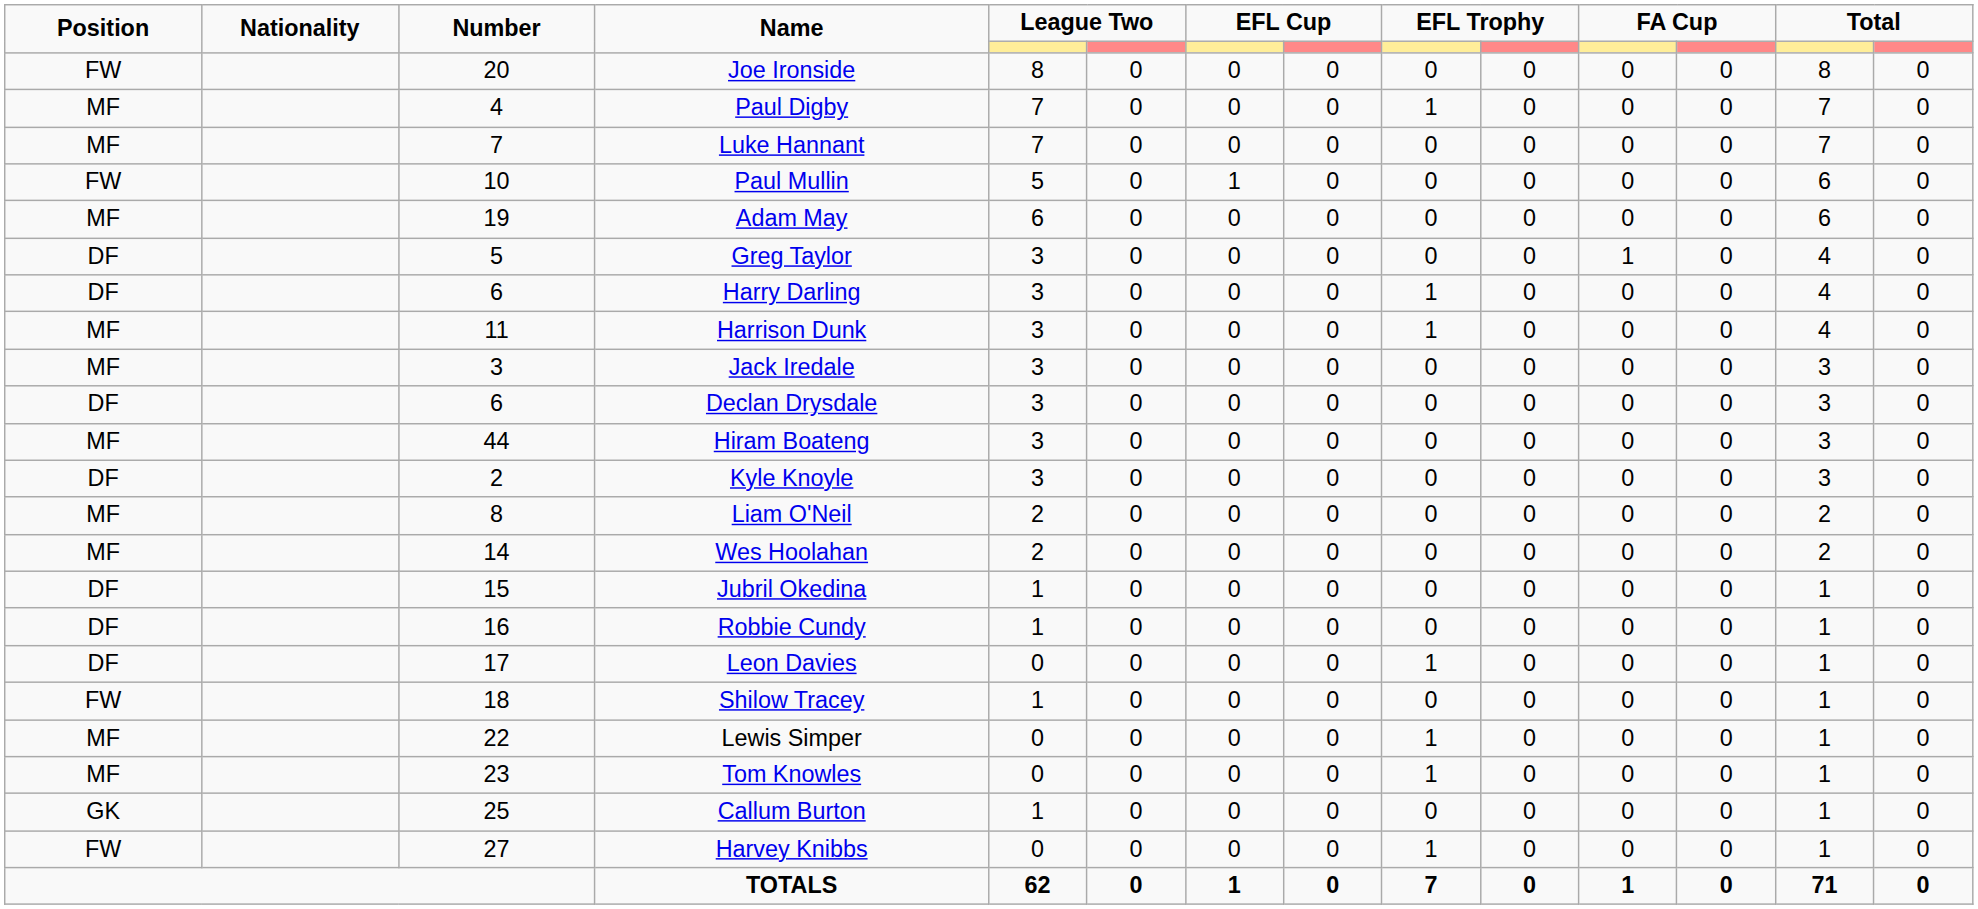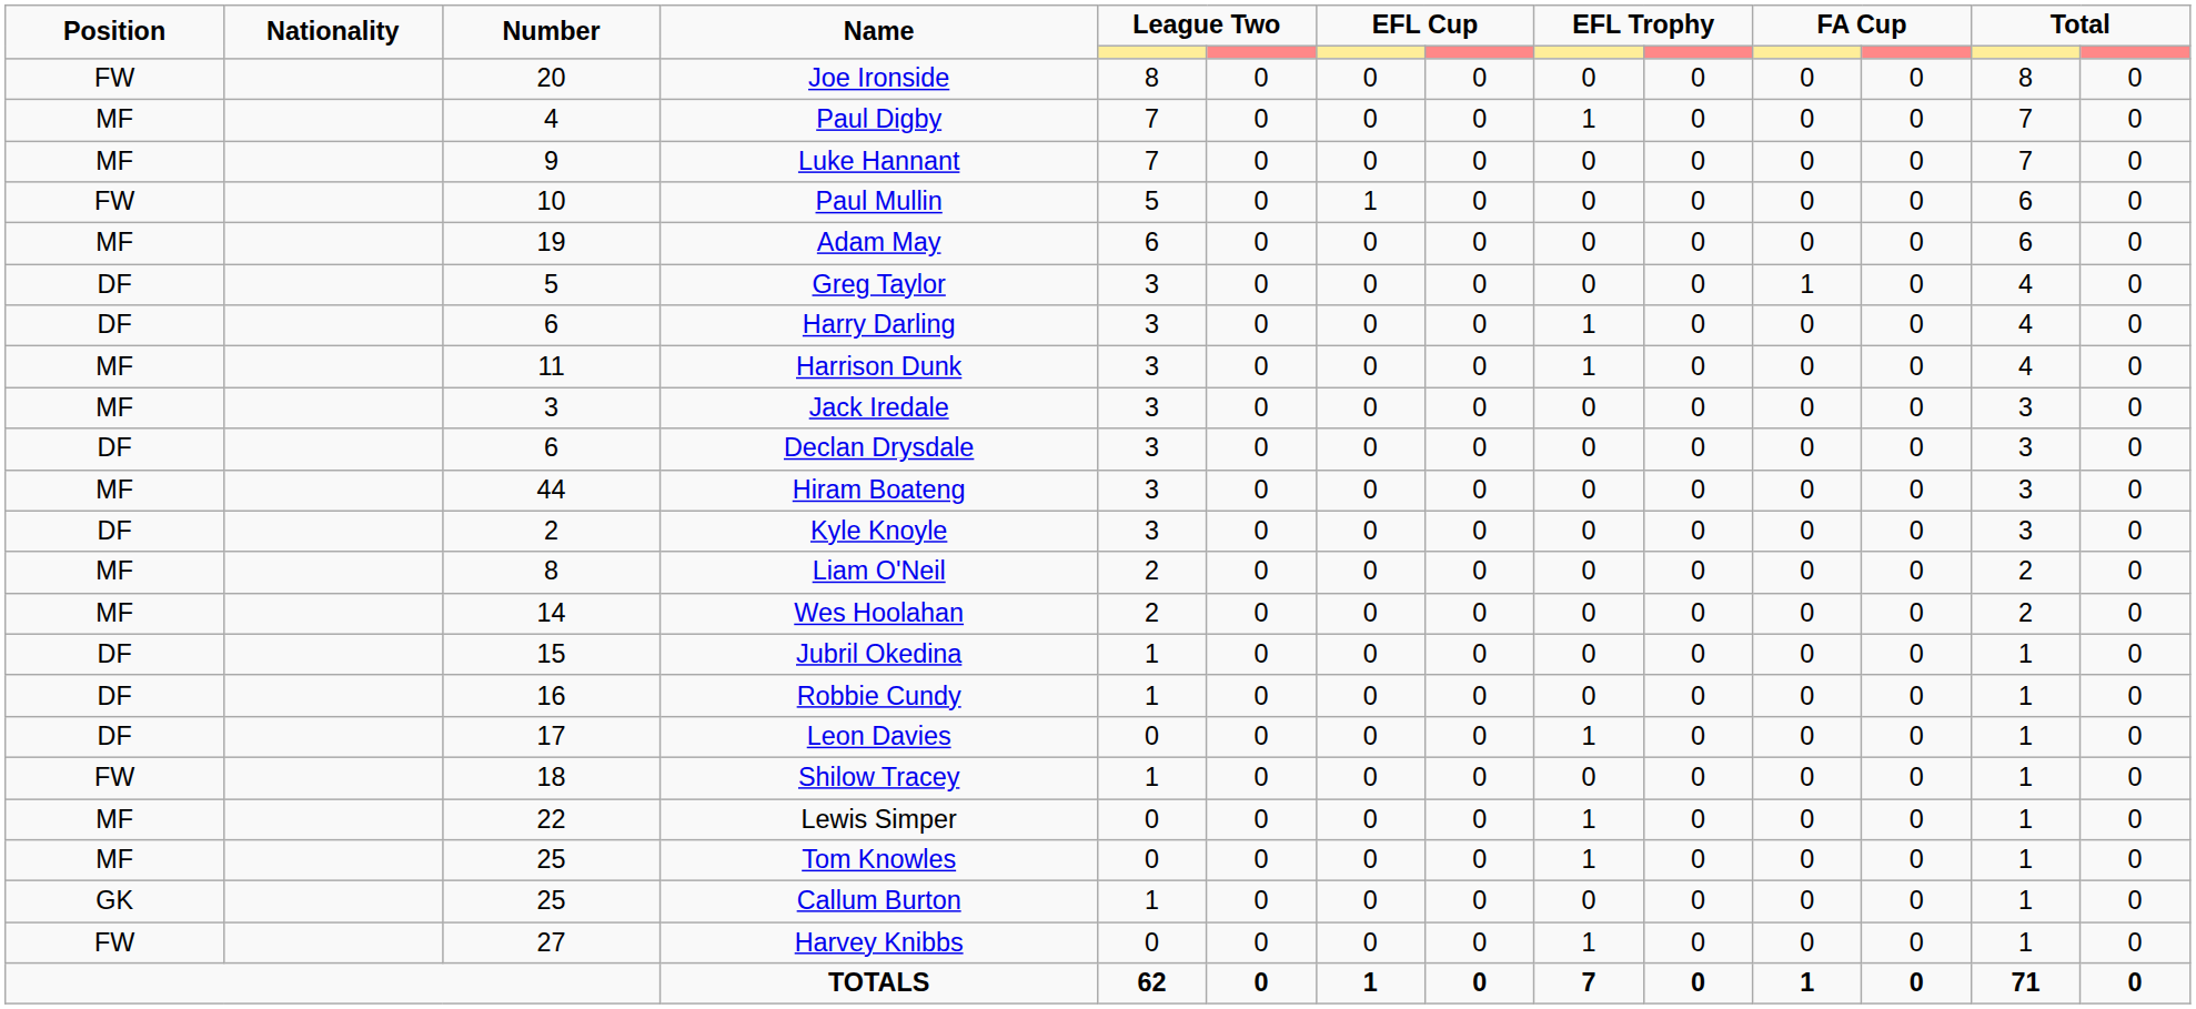 <table class="wikitable" style="font-size: 100%; text-align: center;">
 <tr>
 <td rowspan="2" width="10%" align="center"><strong>Position</strong></td>
 <td rowspan="2" width="10%" align="center"><strong>Nationality</strong></td>
 <td rowspan="2" width="10%" align="center"><strong>Number</strong></td>
 <td rowspan="2" width="20%" align="center"><strong>Name</strong></td>
 <td colspan="2" align="center"><strong>League Two</strong></td>
 <td colspan="2" align="center"><strong>EFL Cup</strong></td>
 <td colspan="2" align="center"><strong>EFL Trophy</strong></td>
 <td colspan="2" align="center"><strong>FA Cup</strong></td>
 <td colspan="2" align="center"><strong>Total</strong></td>
 </tr>
 <tr>
 <th width=60 style="background: #FFEE99"></th>
 <th width=60 style="background: #FF8888"></th>
 <th width=60 style="background: #FFEE99"></th>
 <th width=60 style="background: #FF8888"></th>
 <th width=60 style="background: #FFEE99"></th>
 <th width=60 style="background: #FF8888"></th>
 <th width=60 style="background: #FFEE99"></th>
 <th width=60 style="background: #FF8888"></th>
 <th width=60 style="background: #FFEE99"></th>
 <th width=60 style="background: #FF8888"></th>
 </tr>
 <tr>
 <td>FW</td>
 <td></td>
 <td>20</td>
 <td><a href='#'>Joe Ironside</a></td>
 <td>8</td>
 <td>0</td>
 <td>0</td>
 <td>0</td>
 <td>0</td>
 <td>0</td>
 <td>0</td>
 <td>0</td>
 <td>8</td>
 <td>0</td>
 </tr>
 <tr>
 <td>MF</td>
 <td></td>
 <td>4</td>
 <td><a href='#'>Paul Digby</a></td>
 <td>7</td>
 <td>0</td>
 <td>0</td>
 <td>0</td>
 <td>1</td>
 <td>0</td>
 <td>0</td>
 <td>0</td>
 <td>7</td>
 <td>0</td>
 </tr>
 <tr>
 <td>MF</td>
 <td></td>
-<td>7</td>
+<td>9</td>
 <td><a href='#'>Luke Hannant</a></td>
 <td>7</td>
 <td>0</td>
 <td>0</td>
 <td>0</td>
 <td>0</td>
 <td>0</td>
 <td>0</td>
 <td>0</td>
 <td>7</td>
 <td>0</td>
 </tr>
 <tr>
 <td>FW</td>
 <td></td>
 <td>10</td>
 <td><a href='#'>Paul Mullin</a></td>
 <td>5</td>
 <td>0</td>
 <td>1</td>
 <td>0</td>
 <td>0</td>
 <td>0</td>
 <td>0</td>
 <td>0</td>
 <td>6</td>
 <td>0</td>
 </tr>
 <tr>
 <td>MF</td>
 <td></td>
 <td>19</td>
 <td><a href='#'>Adam May</a></td>
 <td>6</td>
 <td>0</td>
 <td>0</td>
 <td>0</td>
 <td>0</td>
 <td>0</td>
 <td>0</td>
 <td>0</td>
 <td>6</td>
 <td>0</td>
 </tr>
 <tr>
 <td>DF</td>
 <td></td>
 <td>5</td>
 <td><a href='#'>Greg Taylor</a></td>
 <td>3</td>
 <td>0</td>
 <td>0</td>
 <td>0</td>
 <td>0</td>
 <td>0</td>
 <td>1</td>
 <td>0</td>
 <td>4</td>
 <td>0</td>
 </tr>
 <tr>
 <td>DF</td>
 <td></td>
 <td>6</td>
 <td><a href='#'>Harry Darling</a></td>
 <td>3</td>
 <td>0</td>
 <td>0</td>
 <td>0</td>
 <td>1</td>
 <td>0</td>
 <td>0</td>
 <td>0</td>
 <td>4</td>
 <td>0</td>
 </tr>
 <tr>
 <td>MF</td>
 <td></td>
 <td>11</td>
 <td><a href='#'>Harrison Dunk</a></td>
 <td>3</td>
 <td>0</td>
 <td>0</td>
 <td>0</td>
 <td>1</td>
 <td>0</td>
 <td>0</td>
 <td>0</td>
 <td>4</td>
 <td>0</td>
 </tr>
 <tr>
 <td>MF</td>
 <td></td>
 <td>3</td>
 <td><a href='#'>Jack Iredale</a></td>
 <td>3</td>
 <td>0</td>
 <td>0</td>
 <td>0</td>
 <td>0</td>
 <td>0</td>
 <td>0</td>
 <td>0</td>
 <td>3</td>
 <td>0</td>
 </tr>
 <tr>
 <td>DF</td>
 <td></td>
 <td>6</td>
 <td><a href='#'>Declan Drysdale</a></td>
 <td>3</td>
 <td>0</td>
 <td>0</td>
 <td>0</td>
 <td>0</td>
 <td>0</td>
 <td>0</td>
 <td>0</td>
 <td>3</td>
 <td>0</td>
 </tr>
 <tr>
 <td>MF</td>
 <td></td>
 <td>44</td>
 <td><a href='#'>Hiram Boateng</a></td>
 <td>3</td>
 <td>0</td>
 <td>0</td>
 <td>0</td>
 <td>0</td>
 <td>0</td>
 <td>0</td>
 <td>0</td>
 <td>3</td>
 <td>0</td>
 </tr>
 <tr>
 <td>DF</td>
 <td></td>
 <td>2</td>
 <td><a href='#'>Kyle Knoyle</a></td>
 <td>3</td>
 <td>0</td>
 <td>0</td>
 <td>0</td>
 <td>0</td>
 <td>0</td>
 <td>0</td>
 <td>0</td>
 <td>3</td>
 <td>0</td>
 </tr>
 <tr>
 <td>MF</td>
 <td></td>
 <td>8</td>
 <td><a href='#'>Liam O'Neil</a></td>
 <td>2</td>
 <td>0</td>
 <td>0</td>
 <td>0</td>
 <td>0</td>
 <td>0</td>
 <td>0</td>
 <td>0</td>
 <td>2</td>
 <td>0</td>
 </tr>
 <tr>
 <td>MF</td>
 <td></td>
 <td>14</td>
 <td><a href='#'>Wes Hoolahan</a></td>
 <td>2</td>
 <td>0</td>
 <td>0</td>
 <td>0</td>
 <td>0</td>
 <td>0</td>
 <td>0</td>
 <td>0</td>
 <td>2</td>
 <td>0</td>
 </tr>
 <tr>
 <td>DF</td>
 <td></td>
 <td>15</td>
 <td><a href='#'>Jubril Okedina</a></td>
 <td>1</td>
 <td>0</td>
 <td>0</td>
 <td>0</td>
 <td>0</td>
 <td>0</td>
 <td>0</td>
 <td>0</td>
 <td>1</td>
 <td>0</td>
 </tr>
 <tr>
 <td>DF</td>
 <td></td>
 <td>16</td>
 <td><a href='#'>Robbie Cundy</a></td>
 <td>1</td>
 <td>0</td>
 <td>0</td>
 <td>0</td>
 <td>0</td>
 <td>0</td>
 <td>0</td>
 <td>0</td>
 <td>1</td>
 <td>0</td>
 </tr>
 <tr>
 <td>DF</td>
 <td></td>
 <td>17</td>
 <td><a href='#'>Leon Davies</a></td>
 <td>0</td>
 <td>0</td>
 <td>0</td>
 <td>0</td>
 <td>1</td>
 <td>0</td>
 <td>0</td>
 <td>0</td>
 <td>1</td>
 <td>0</td>
 </tr>
 <tr>
 <td>FW</td>
 <td></td>
 <td>18</td>
 <td><a href='#'>Shilow Tracey</a></td>
 <td>1</td>
 <td>0</td>
 <td>0</td>
 <td>0</td>
 <td>0</td>
 <td>0</td>
 <td>0</td>
 <td>0</td>
 <td>1</td>
 <td>0</td>
 </tr>
 <tr>
 <td>MF</td>
 <td></td>
 <td>22</td>
 <td>Lewis Simper</td>
 <td>0</td>
 <td>0</td>
 <td>0</td>
 <td>0</td>
 <td>1</td>
 <td>0</td>
 <td>0</td>
 <td>0</td>
 <td>1</td>
 <td>0</td>
 </tr>
 <tr>
 <td>MF</td>
 <td></td>
-<td>23</td>
+<td>25</td>
 <td><a href='#'>Tom Knowles</a></td>
 <td>0</td>
 <td>0</td>
 <td>0</td>
 <td>0</td>
 <td>1</td>
 <td>0</td>
 <td>0</td>
 <td>0</td>
 <td>1</td>
 <td>0</td>
 </tr>
 <tr>
 <td>GK</td>
 <td></td>
 <td>25</td>
 <td><a href='#'>Callum Burton</a></td>
 <td>1</td>
 <td>0</td>
 <td>0</td>
 <td>0</td>
 <td>0</td>
 <td>0</td>
 <td>0</td>
 <td>0</td>
 <td>1</td>
 <td>0</td>
 </tr>
 <tr>
 <td>FW</td>
 <td></td>
 <td>27</td>
 <td><a href='#'>Harvey Knibbs</a></td>
 <td>0</td>
 <td>0</td>
 <td>0</td>
 <td>0</td>
 <td>1</td>
 <td>0</td>
 <td>0</td>
 <td>0</td>
 <td>1</td>
 <td>0</td>
 </tr>
 <tr>
 <td colspan="3"></td>
 <td><strong>TOTALS</strong></td>
 <td><strong>62</strong></td>
 <td><strong>0</strong></td>
 <td><strong>1</strong></td>
 <td><strong>0</strong></td>
 <td><strong>7</strong></td>
 <td><strong>0</strong></td>
 <td><strong>1</strong></td>
 <td><strong>0</strong></td>
 <td><strong>71</strong></td>
 <td><strong>0</strong></td>
 </tr>
 </table>
